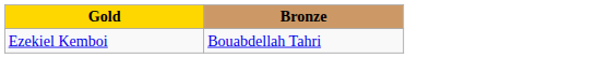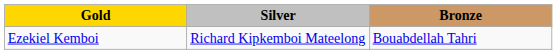 <table class="wikitable" style="text-align:left">
 <tr align="center">
 <td width=200 bgcolor=gold><strong>Gold</strong></td>
+<td width=200 bgcolor=silver><strong>Silver</strong></td>
 <td width=200 bgcolor=CC9966><strong>Bronze</strong></td>
 </tr>
 <tr>
 <td><a href='#'>Ezekiel Kemboi</a><br><em></em></td>
+<td><a href='#'>Richard Kipkemboi Mateelong</a><br><em></em></td>
 <td><a href='#'>Bouabdellah Tahri</a> <br><em></em></td>
 </tr>
 </table>
